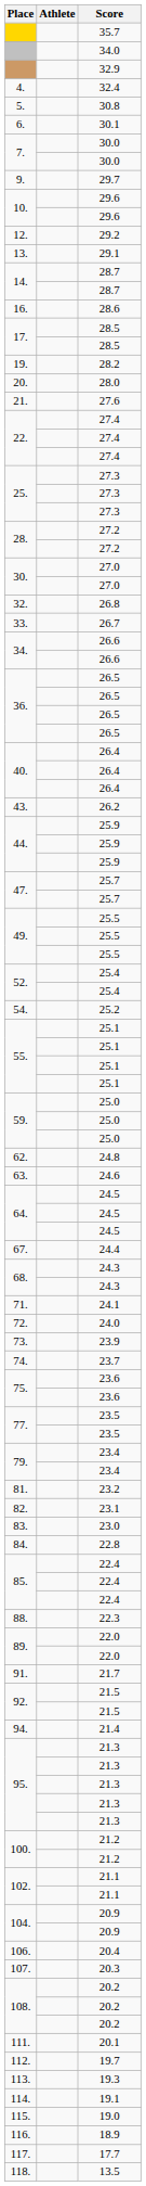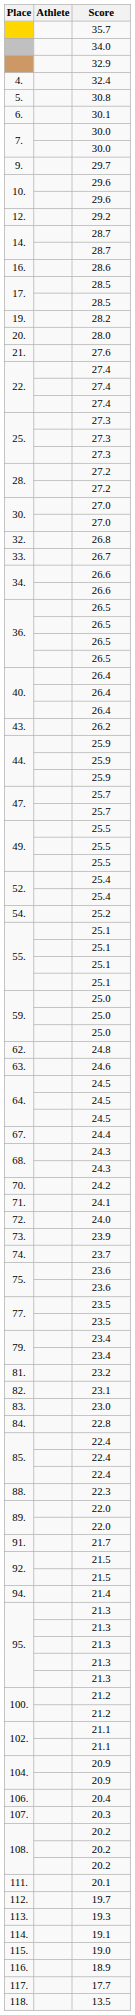 <table class=wikitable style="text-align:center">
 <tr>
 <th>Place</th>
 <th>Athlete</th>
 <th>Score</th>
 </tr>
 <tr>
 <td width=30 bgcolor=gold></td>
 <td align=left></td>
 <td width=80>35.7</td>
 </tr>
 <tr>
 <td bgcolor=silver></td>
 <td align=left></td>
 <td>34.0</td>
 </tr>
 <tr>
 <td bgcolor=cc9966></td>
 <td align=left></td>
 <td>32.9</td>
 </tr>
 <tr>
 <td>4.</td>
 <td align=left></td>
 <td>32.4</td>
 </tr>
 <tr>
 <td>5.</td>
 <td align=left></td>
 <td>30.8</td>
 </tr>
 <tr>
 <td>6.</td>
 <td align=left></td>
 <td>30.1</td>
 </tr>
 <tr>
 <td rowspan=2>7.</td>
 <td align=left></td>
 <td>30.0</td>
 </tr>
 <tr>
 <td align=left></td>
 <td>30.0</td>
 </tr>
 <tr>
 <td>9.</td>
 <td align=left></td>
 <td>29.7</td>
 </tr>
 <tr>
 <td rowspan=2>10.</td>
 <td align=left></td>
 <td>29.6</td>
 </tr>
 <tr>
 <td align=left></td>
 <td>29.6</td>
 </tr>
 <tr>
 <td>12.</td>
 <td align=left></td>
 <td>29.2</td>
-</tr>
-<tr>
-<td>13.</td>
-<td align=left></td>
-<td>29.1</td>
 </tr>
 <tr>
 <td rowspan=2>14.</td>
 <td align=left></td>
 <td>28.7</td>
 </tr>
 <tr>
 <td align=left></td>
 <td>28.7</td>
 </tr>
 <tr>
 <td>16.</td>
 <td align=left></td>
 <td>28.6</td>
 </tr>
 <tr>
 <td rowspan=2>17.</td>
 <td align=left></td>
 <td>28.5</td>
 </tr>
 <tr>
 <td align=left></td>
 <td>28.5</td>
 </tr>
 <tr>
 <td>19.</td>
 <td align=left></td>
 <td>28.2</td>
 </tr>
 <tr>
 <td>20.</td>
 <td align=left></td>
 <td>28.0</td>
 </tr>
 <tr>
 <td>21.</td>
 <td align=left></td>
 <td>27.6</td>
 </tr>
 <tr>
 <td rowspan=3>22.</td>
 <td align=left></td>
 <td>27.4</td>
 </tr>
 <tr>
 <td align=left></td>
 <td>27.4</td>
 </tr>
 <tr>
 <td align=left></td>
 <td>27.4</td>
 </tr>
 <tr>
 <td rowspan=3>25.</td>
 <td align=left></td>
 <td>27.3</td>
 </tr>
 <tr>
 <td align=left></td>
 <td>27.3</td>
 </tr>
 <tr>
 <td align=left></td>
 <td>27.3</td>
 </tr>
 <tr>
 <td rowspan=2>28.</td>
 <td align=left></td>
 <td>27.2</td>
 </tr>
 <tr>
 <td align=left></td>
 <td>27.2</td>
 </tr>
 <tr>
 <td rowspan=2>30.</td>
 <td align=left></td>
 <td>27.0</td>
 </tr>
 <tr>
 <td align=left></td>
 <td>27.0</td>
 </tr>
 <tr>
 <td>32.</td>
 <td align=left></td>
 <td>26.8</td>
 </tr>
 <tr>
 <td>33.</td>
 <td align=left></td>
 <td>26.7</td>
 </tr>
 <tr>
 <td rowspan=2>34.</td>
 <td align=left></td>
 <td>26.6</td>
 </tr>
 <tr>
 <td align=left></td>
 <td>26.6</td>
 </tr>
 <tr>
 <td rowspan=4>36.</td>
 <td align=left></td>
 <td>26.5</td>
 </tr>
 <tr>
 <td align=left></td>
 <td>26.5</td>
 </tr>
 <tr>
 <td align=left></td>
 <td>26.5</td>
 </tr>
 <tr>
 <td align=left></td>
 <td>26.5</td>
 </tr>
 <tr>
 <td rowspan=3>40.</td>
 <td align=left></td>
 <td>26.4</td>
 </tr>
 <tr>
 <td align=left></td>
 <td>26.4</td>
 </tr>
 <tr>
 <td align=left></td>
 <td>26.4</td>
 </tr>
 <tr>
 <td>43.</td>
 <td align=left></td>
 <td>26.2</td>
 </tr>
 <tr>
 <td rowspan=3>44.</td>
 <td align=left></td>
 <td>25.9</td>
 </tr>
 <tr>
 <td align=left></td>
 <td>25.9</td>
 </tr>
 <tr>
 <td align=left></td>
 <td>25.9</td>
 </tr>
 <tr>
 <td rowspan=2>47.</td>
 <td align=left></td>
 <td>25.7</td>
 </tr>
 <tr>
 <td align=left></td>
 <td>25.7</td>
 </tr>
 <tr>
 <td rowspan=3>49.</td>
 <td align=left></td>
 <td>25.5</td>
 </tr>
 <tr>
 <td align=left></td>
 <td>25.5</td>
 </tr>
 <tr>
 <td align=left></td>
 <td>25.5</td>
 </tr>
 <tr>
 <td rowspan=2>52.</td>
 <td align=left></td>
 <td>25.4</td>
 </tr>
 <tr>
 <td align=left></td>
 <td>25.4</td>
 </tr>
 <tr>
 <td>54.</td>
 <td align=left></td>
 <td>25.2</td>
 </tr>
 <tr>
 <td rowspan=4>55.</td>
 <td align=left></td>
 <td>25.1</td>
 </tr>
 <tr>
 <td align=left></td>
 <td>25.1</td>
 </tr>
 <tr>
 <td align=left></td>
 <td>25.1</td>
 </tr>
 <tr>
 <td align=left></td>
 <td>25.1</td>
 </tr>
 <tr>
 <td rowspan=3>59.</td>
 <td align=left></td>
 <td>25.0</td>
 </tr>
 <tr>
 <td align=left></td>
 <td>25.0</td>
 </tr>
 <tr>
 <td align=left></td>
 <td>25.0</td>
 </tr>
 <tr>
 <td>62.</td>
 <td align=left></td>
 <td>24.8</td>
 </tr>
 <tr>
 <td>63.</td>
 <td align=left></td>
 <td>24.6</td>
 </tr>
 <tr>
 <td rowspan=3>64.</td>
 <td align=left></td>
 <td>24.5</td>
 </tr>
 <tr>
 <td align=left></td>
 <td>24.5</td>
 </tr>
 <tr>
 <td align=left></td>
 <td>24.5</td>
 </tr>
 <tr>
 <td>67.</td>
 <td align=left></td>
 <td>24.4</td>
 </tr>
 <tr>
 <td rowspan=2>68.</td>
 <td align=left></td>
 <td>24.3</td>
 </tr>
 <tr>
 <td align=left></td>
 <td>24.3</td>
 </tr>
 <tr>
+<td>70.</td>
+<td align=left></td>
+<td>24.2</td>
+</tr>
+<tr>
 <td>71.</td>
 <td align=left></td>
 <td>24.1</td>
 </tr>
 <tr>
 <td>72.</td>
 <td align=left></td>
 <td>24.0</td>
 </tr>
 <tr>
 <td>73.</td>
 <td align=left></td>
 <td>23.9</td>
 </tr>
 <tr>
 <td>74.</td>
 <td align=left></td>
 <td>23.7</td>
 </tr>
 <tr>
 <td rowspan=2>75.</td>
 <td align=left></td>
 <td>23.6</td>
 </tr>
 <tr>
 <td align=left></td>
 <td>23.6</td>
 </tr>
 <tr>
 <td rowspan=2>77.</td>
 <td align=left></td>
 <td>23.5</td>
 </tr>
 <tr>
 <td align=left></td>
 <td>23.5</td>
 </tr>
 <tr>
 <td rowspan=2>79.</td>
 <td align=left></td>
 <td>23.4</td>
 </tr>
 <tr>
 <td align=left></td>
 <td>23.4</td>
 </tr>
 <tr>
 <td>81.</td>
 <td align=left></td>
 <td>23.2</td>
 </tr>
 <tr>
 <td>82.</td>
 <td align=left></td>
 <td>23.1</td>
 </tr>
 <tr>
 <td>83.</td>
 <td align=left></td>
 <td>23.0</td>
 </tr>
 <tr>
 <td>84.</td>
 <td align=left></td>
 <td>22.8</td>
 </tr>
 <tr>
 <td rowspan=3>85.</td>
 <td align=left></td>
 <td>22.4</td>
 </tr>
 <tr>
 <td align=left></td>
 <td>22.4</td>
 </tr>
 <tr>
 <td align=left></td>
 <td>22.4</td>
 </tr>
 <tr>
 <td>88.</td>
 <td align=left></td>
 <td>22.3</td>
 </tr>
 <tr>
 <td rowspan=2>89.</td>
 <td align=left></td>
 <td>22.0</td>
 </tr>
 <tr>
 <td align=left></td>
 <td>22.0</td>
 </tr>
 <tr>
 <td>91.</td>
 <td align=left></td>
 <td>21.7</td>
 </tr>
 <tr>
 <td rowspan=2>92.</td>
 <td align=left></td>
 <td>21.5</td>
 </tr>
 <tr>
 <td align=left></td>
 <td>21.5</td>
 </tr>
 <tr>
 <td>94.</td>
 <td align=left></td>
 <td>21.4</td>
 </tr>
 <tr>
 <td rowspan=5>95.</td>
 <td align=left></td>
 <td>21.3</td>
 </tr>
 <tr>
 <td align=left></td>
 <td>21.3</td>
 </tr>
 <tr>
 <td align=left></td>
 <td>21.3</td>
 </tr>
 <tr>
 <td align=left></td>
 <td>21.3</td>
 </tr>
 <tr>
 <td align=left></td>
 <td>21.3</td>
 </tr>
 <tr>
 <td rowspan=2>100.</td>
 <td align=left></td>
 <td>21.2</td>
 </tr>
 <tr>
 <td align=left></td>
 <td>21.2</td>
 </tr>
 <tr>
 <td rowspan=2>102.</td>
 <td align=left></td>
 <td>21.1</td>
 </tr>
 <tr>
 <td align=left></td>
 <td>21.1</td>
 </tr>
 <tr>
 <td rowspan=2>104.</td>
 <td align=left></td>
 <td>20.9</td>
 </tr>
 <tr>
 <td align=left></td>
 <td>20.9</td>
 </tr>
 <tr>
 <td>106.</td>
 <td align=left></td>
 <td>20.4</td>
 </tr>
 <tr>
 <td>107.</td>
 <td align=left></td>
 <td>20.3</td>
 </tr>
 <tr>
 <td rowspan=3>108.</td>
 <td align=left></td>
 <td>20.2</td>
 </tr>
 <tr>
 <td align=left></td>
 <td>20.2</td>
 </tr>
 <tr>
 <td align=left></td>
 <td>20.2</td>
 </tr>
 <tr>
 <td>111.</td>
 <td align=left></td>
 <td>20.1</td>
 </tr>
 <tr>
 <td>112.</td>
 <td align=left></td>
 <td>19.7</td>
 </tr>
 <tr>
 <td>113.</td>
 <td align=left></td>
 <td>19.3</td>
 </tr>
 <tr>
 <td>114.</td>
 <td align=left></td>
 <td>19.1</td>
 </tr>
 <tr>
 <td>115.</td>
 <td align=left></td>
 <td>19.0</td>
 </tr>
 <tr>
 <td>116.</td>
 <td align=left></td>
 <td>18.9</td>
 </tr>
 <tr>
 <td>117.</td>
 <td align=left></td>
 <td>17.7</td>
 </tr>
 <tr>
 <td>118.</td>
 <td align=left></td>
 <td>13.5</td>
 </tr>
 </table>
